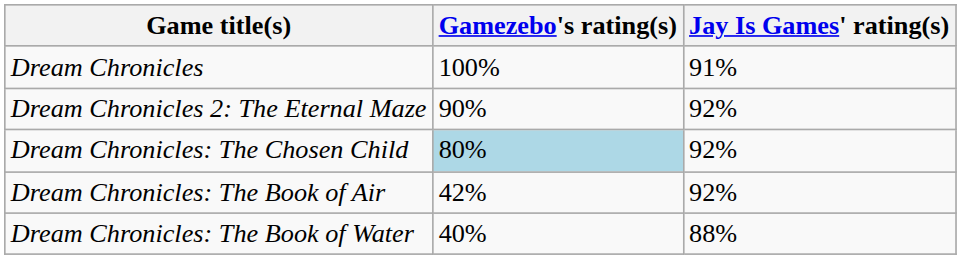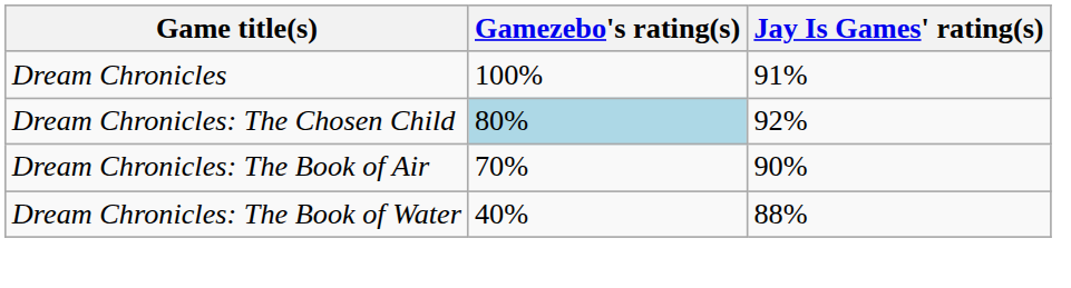 <table class="wikitable">
 <tr>
 <th>Game title(s)</th>
 <th><a href='#'>Gamezebo</a>'s rating(s)</th>
 <th><a href='#'>Jay Is Games</a>' rating(s)</th>
 </tr>
 <tr>
 <td><em>Dream Chronicles</em></td>
 <td>100%</td>
 <td>91%</td>
 </tr>
 <tr>
-<td><em>Dream Chronicles 2: The Eternal Maze</em></td>
-<td>90%</td>
-<td>92%</td>
-</tr>
-<tr>
 <td><em>Dream Chronicles: The Chosen Child</em></td>
 <td style="background: lightblue;">80%</td>
 <td>92%</td>
 </tr>
 <tr>
 <td><em>Dream Chronicles: The Book of Air</em></td>
-<td>42%</td>
-<td>92%</td>
+<td>70%</td>
+<td>90%</td>
 </tr>
 <tr>
 <td><em>Dream Chronicles: The Book of Water</em></td>
 <td>40%</td>
 <td>88%</td>
 </tr>
 </table>
